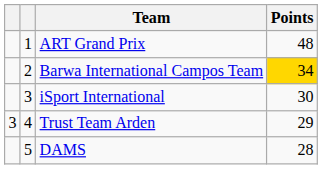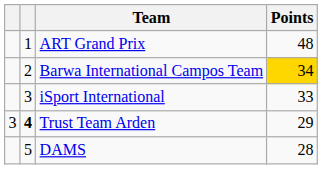 <table class="wikitable" style="font-size: 85%;">
 <tr>
 <th></th>
 <th></th>
 <th>Team</th>
 <th>Points</th>
 </tr>
 <tr>
 <td align="left"></td>
 <td align="center">1</td>
 <td> <a href='#'>ART Grand Prix</a></td>
 <td align="right">48</td>
 </tr>
 <tr>
 <td align="left"></td>
 <td align="center">2</td>
 <td> <a href='#'>Barwa International Campos Team</a></td>
 <td align="right" style="background: gold;">34</td>
 </tr>
 <tr>
 <td align="left"></td>
 <td align="center">3</td>
 <td> <a href='#'>iSport International</a></td>
-<td align="right">30</td>
+<td align="right">33</td>
 </tr>
 <tr>
 <td align="left"> 3</td>
-<td align="center">4</td>
+<td align="center"><strong>4</strong></td>
 <td> <a href='#'>Trust Team Arden</a></td>
 <td align="right">29</td>
 </tr>
 <tr>
 <td align="left"></td>
 <td align="center">5</td>
 <td> <a href='#'>DAMS</a></td>
 <td align="right">28</td>
 </tr>
 </table>
